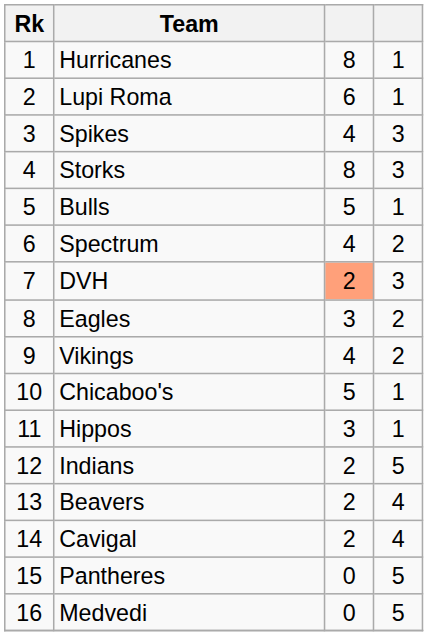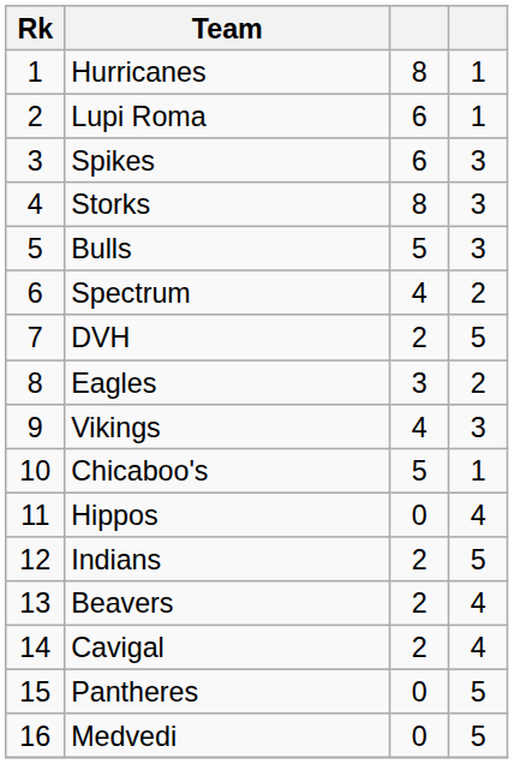 <table class=wikitable style="text-align:center; font-size:95%">
 <tr>
 <th width=25>Rk</th>
 <th width=170>Team</th>
 <th width=25></th>
 <th width=25></th>
 </tr>
 <tr>
 <td>1</td>
 <td align=left>Hurricanes</td>
 <td>8</td>
 <td>1</td>
 </tr>
 <tr>
 <td>2</td>
 <td align=left>Lupi Roma</td>
 <td>6</td>
 <td>1</td>
 </tr>
 <tr>
 <td>3</td>
 <td align=left>Spikes</td>
-<td>4</td>
+<td>6</td>
 <td>3</td>
 </tr>
 <tr>
 <td>4</td>
 <td align=left>Storks</td>
 <td>8</td>
 <td>3</td>
 </tr>
 <tr>
 <td>5</td>
 <td align=left>Bulls</td>
 <td>5</td>
-<td>1</td>
+<td>3</td>
 </tr>
 <tr>
 <td>6</td>
 <td align=left>Spectrum</td>
 <td>4</td>
 <td>2</td>
 </tr>
 <tr>
 <td>7</td>
 <td align=left>DVH</td>
-<td style="background: lightsalmon;">2</td>
-<td>3</td>
+<td>2</td>
+<td>5</td>
 </tr>
 <tr>
 <td>8</td>
 <td align=left>Eagles</td>
 <td>3</td>
 <td>2</td>
 </tr>
 <tr>
 <td>9</td>
 <td align=left>Vikings</td>
 <td>4</td>
-<td>2</td>
+<td>3</td>
 </tr>
 <tr>
 <td>10</td>
 <td align=left>Chicaboo's</td>
 <td>5</td>
 <td>1</td>
 </tr>
 <tr>
 <td>11</td>
 <td align=left>Hippos</td>
-<td>3</td>
-<td>1</td>
+<td>0</td>
+<td>4</td>
 </tr>
 <tr>
 <td>12</td>
 <td align=left>Indians</td>
 <td>2</td>
 <td>5</td>
 </tr>
 <tr>
 <td>13</td>
 <td align=left>Beavers</td>
 <td>2</td>
 <td>4</td>
 </tr>
 <tr>
 <td>14</td>
 <td align=left>Cavigal</td>
 <td>2</td>
 <td>4</td>
 </tr>
 <tr>
 <td>15</td>
 <td align=left>Pantheres</td>
 <td>0</td>
 <td>5</td>
 </tr>
 <tr>
 <td>16</td>
 <td align=left>Medvedi</td>
 <td>0</td>
 <td>5</td>
 </tr>
 <tr>
 </tr>
 </table>
